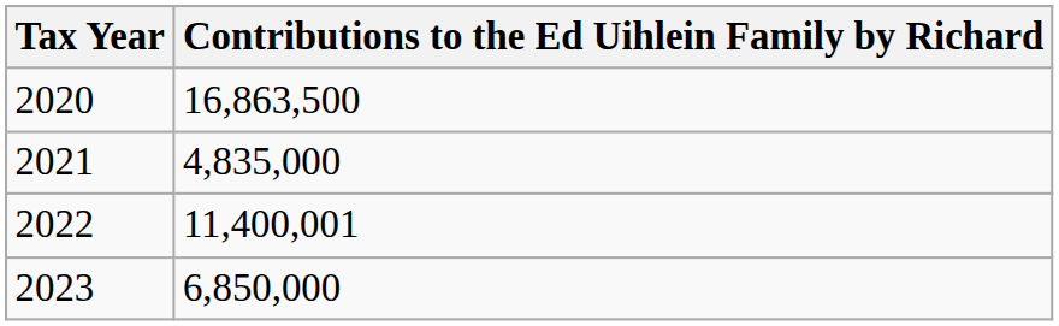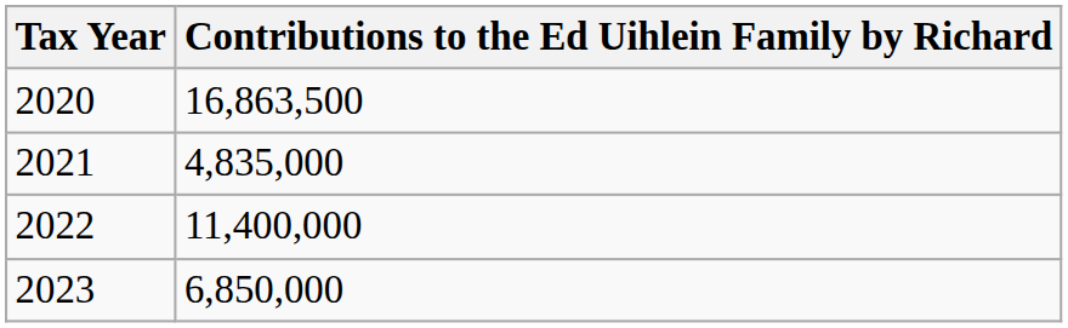 <table class="wikitable">
 <tr>
 <th>Tax Year</th>
 <th>Contributions to the Ed Uihlein Family by Richard</th>
 </tr>
 <tr>
 <td>2020</td>
 <td>16,863,500</td>
 </tr>
 <tr>
 <td>2021</td>
 <td>4,835,000</td>
 </tr>
 <tr>
 <td>2022</td>
-<td>11,400,001</td>
+<td>11,400,000</td>
 </tr>
 <tr>
 <td>2023</td>
 <td>6,850,000</td>
 </tr>
 </table>
